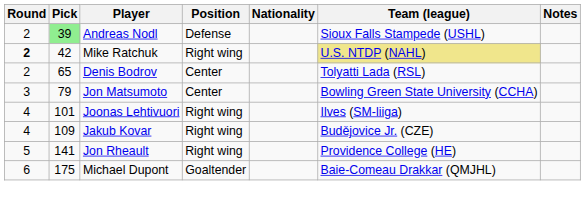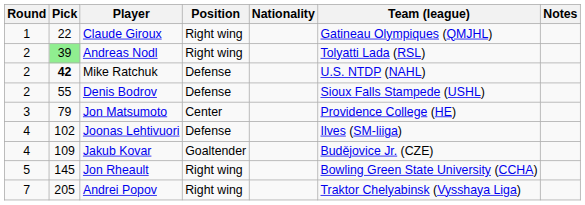 <table class="wikitable">
 <tr>
 <th>Round</th>
 <th>Pick</th>
 <th>Player</th>
 <th>Position</th>
 <th>Nationality</th>
 <th>Team (league)</th>
 <th>Notes</th>
 </tr>
 <tr>
-<td style="text-align:center">2</td>
-<td style="background: lightgreen; text-align:center">39</td>
-<td><a href='#'>Andreas Nodl</a></td>
-<td>Defense</td>
-<td></td>
-<td><a href='#'>Sioux Falls Stampede</a> (<a href='#'>USHL</a>)</td>
-<td></td>
-</tr>
-<tr>
-<td style="text-align:center"><strong>2</strong></td>
-<td style="text-align:center">42</td>
-<td>Mike Ratchuk</td>
+<td style="text-align:center">1</td>
+<td style="text-align:center">22</td>
+<td><a href='#'>Claude Giroux</a></td>
 <td>Right wing</td>
 <td></td>
-<td style="background: khaki;"><a href='#'>U.S. NTDP</a> (<a href='#'>NAHL</a>)</td>
+<td><a href='#'>Gatineau Olympiques</a> (<a href='#'>QMJHL</a>)</td>
 <td></td>
 </tr>
 <tr>
 <td style="text-align:center">2</td>
-<td style="text-align:center">65</td>
-<td><a href='#'>Denis Bodrov</a></td>
-<td>Center</td>
+<td style="background: lightgreen; text-align:center">39</td>
+<td><a href='#'>Andreas Nodl</a></td>
+<td>Right wing</td>
 <td></td>
 <td><a href='#'>Tolyatti Lada</a> (<a href='#'>RSL</a>)</td>
+<td></td>
+</tr>
+<tr>
+<td style="text-align:center">2</td>
+<td style="text-align:center"><strong>42</strong></td>
+<td>Mike Ratchuk</td>
+<td>Defense</td>
+<td></td>
+<td><a href='#'>U.S. NTDP</a> (<a href='#'>NAHL</a>)</td>
+<td></td>
+</tr>
+<tr>
+<td style="text-align:center">2</td>
+<td style="text-align:center">55</td>
+<td><a href='#'>Denis Bodrov</a></td>
+<td>Defense</td>
+<td></td>
+<td><a href='#'>Sioux Falls Stampede</a> (<a href='#'>USHL</a>)</td>
 <td></td>
 </tr>
 <tr>
 <td style="text-align:center">3</td>
 <td style="text-align:center">79</td>
 <td><a href='#'>Jon Matsumoto</a></td>
 <td>Center</td>
 <td></td>
-<td><a href='#'>Bowling Green State University</a> (<a href='#'>CCHA</a>)</td>
+<td><a href='#'>Providence College</a> (<a href='#'>HE</a>)</td>
 <td></td>
 </tr>
 <tr>
 <td style="text-align:center">4</td>
-<td style="text-align:center">101</td>
+<td style="text-align:center">102</td>
 <td><a href='#'>Joonas Lehtivuori</a></td>
-<td>Right wing</td>
+<td>Defense</td>
 <td></td>
 <td><a href='#'>Ilves</a> (<a href='#'>SM-liiga</a>)</td>
 <td></td>
 </tr>
 <tr>
 <td style="text-align:center">4</td>
 <td style="text-align:center">109</td>
 <td><a href='#'>Jakub Kovar</a></td>
-<td>Right wing</td>
+<td>Goaltender</td>
 <td></td>
 <td><a href='#'>Budějovice Jr.</a> (CZE)</td>
 <td></td>
 </tr>
 <tr>
 <td style="text-align:center">5</td>
-<td style="text-align:center">141</td>
+<td style="text-align:center">145</td>
 <td><a href='#'>Jon Rheault</a></td>
 <td>Right wing</td>
 <td></td>
-<td><a href='#'>Providence College</a> (<a href='#'>HE</a>)</td>
+<td><a href='#'>Bowling Green State University</a> (<a href='#'>CCHA</a>)</td>
 <td></td>
 </tr>
 <tr>
-<td style="text-align:center">6</td>
-<td style="text-align:center">175</td>
-<td>Michael Dupont</td>
-<td>Goaltender</td>
+<td style="text-align:center">7</td>
+<td style="text-align:center">205</td>
+<td><a href='#'>Andrei Popov</a></td>
+<td>Right wing</td>
 <td></td>
-<td><a href='#'>Baie-Comeau Drakkar</a> (QMJHL)</td>
+<td><a href='#'>Traktor Chelyabinsk</a> (<a href='#'>Vysshaya Liga</a>)</td>
 <td></td>
 </tr>
 </table>
